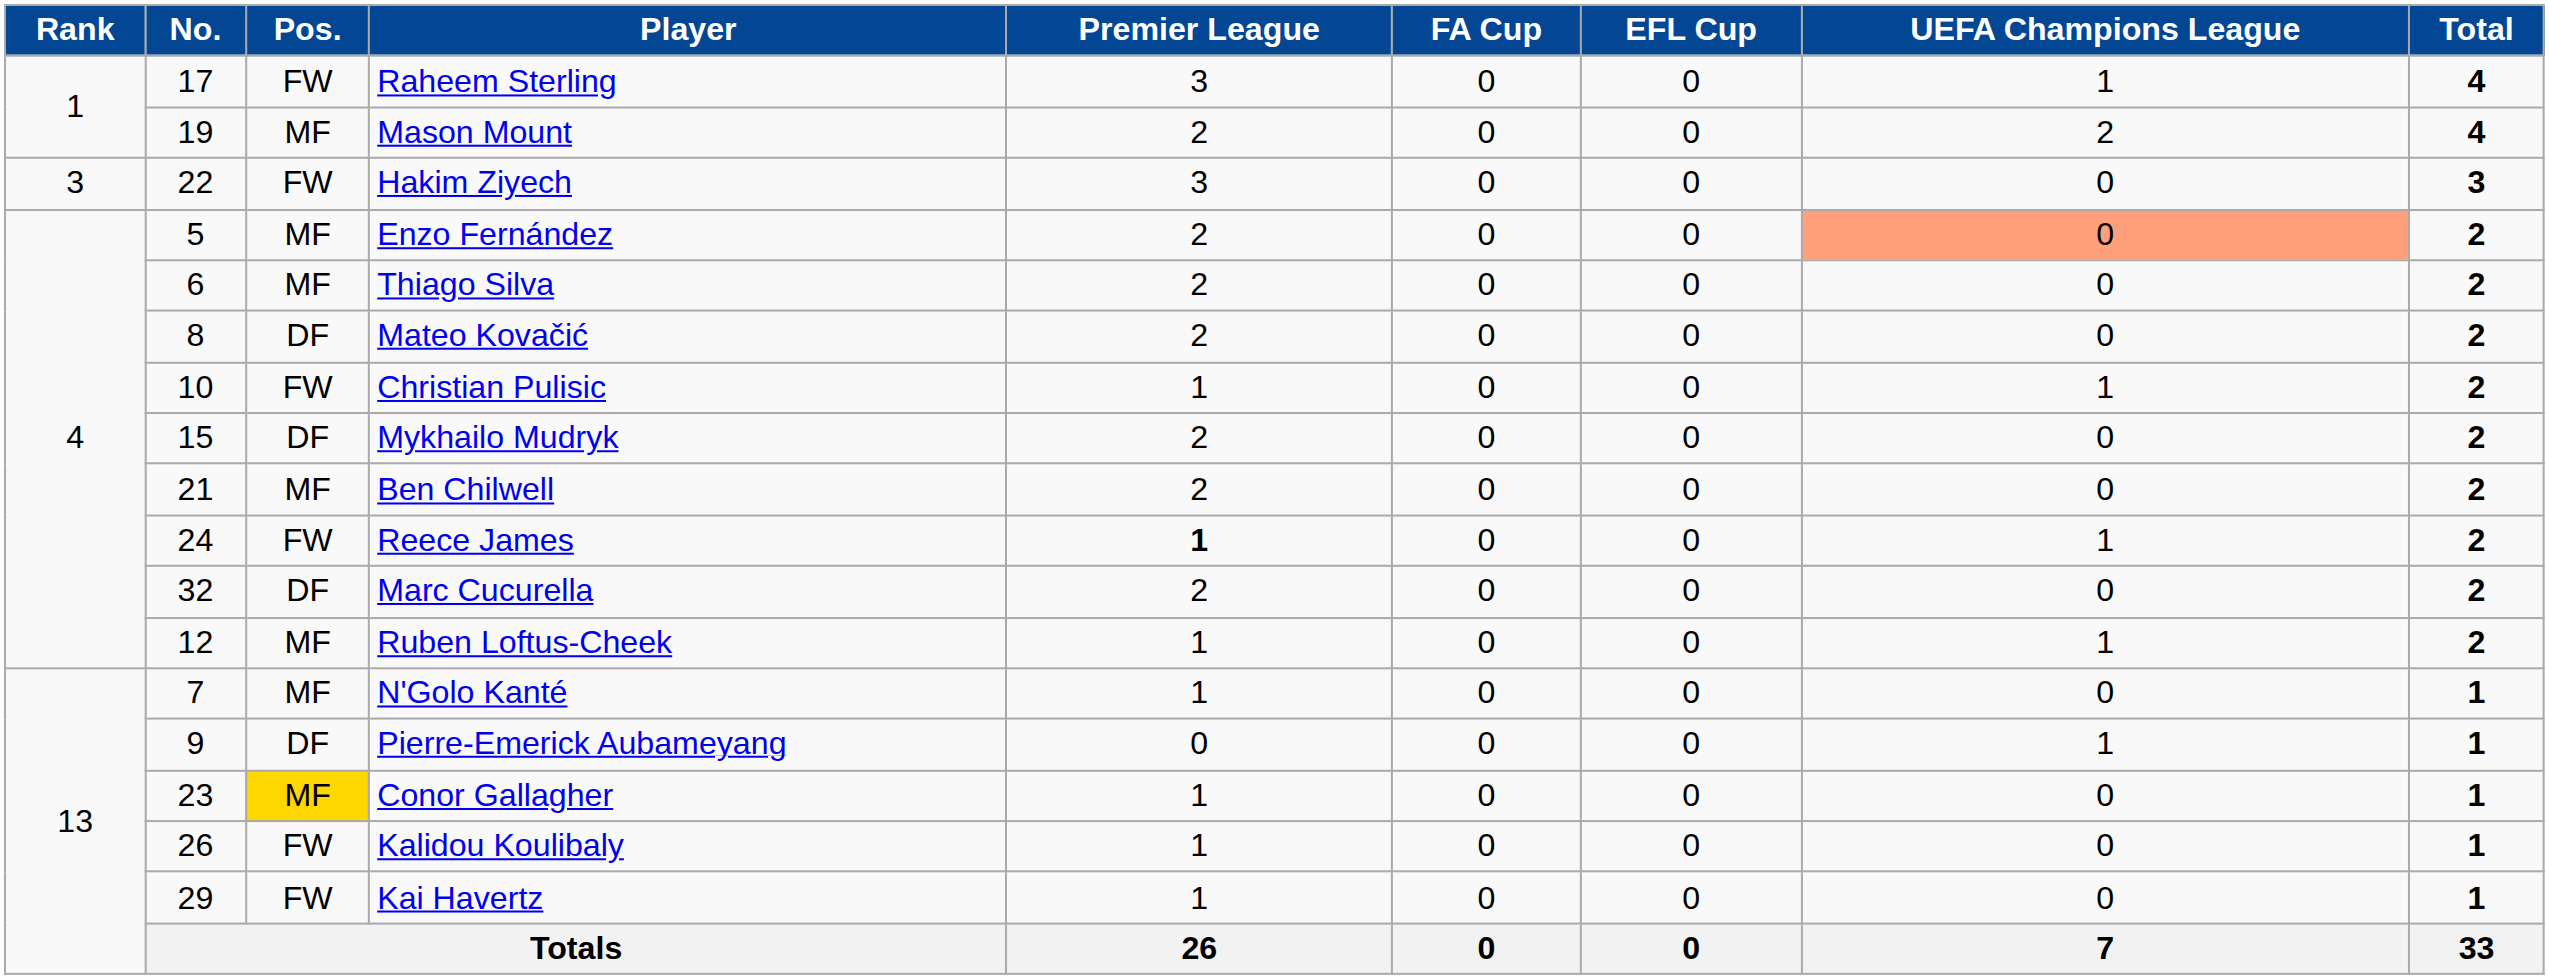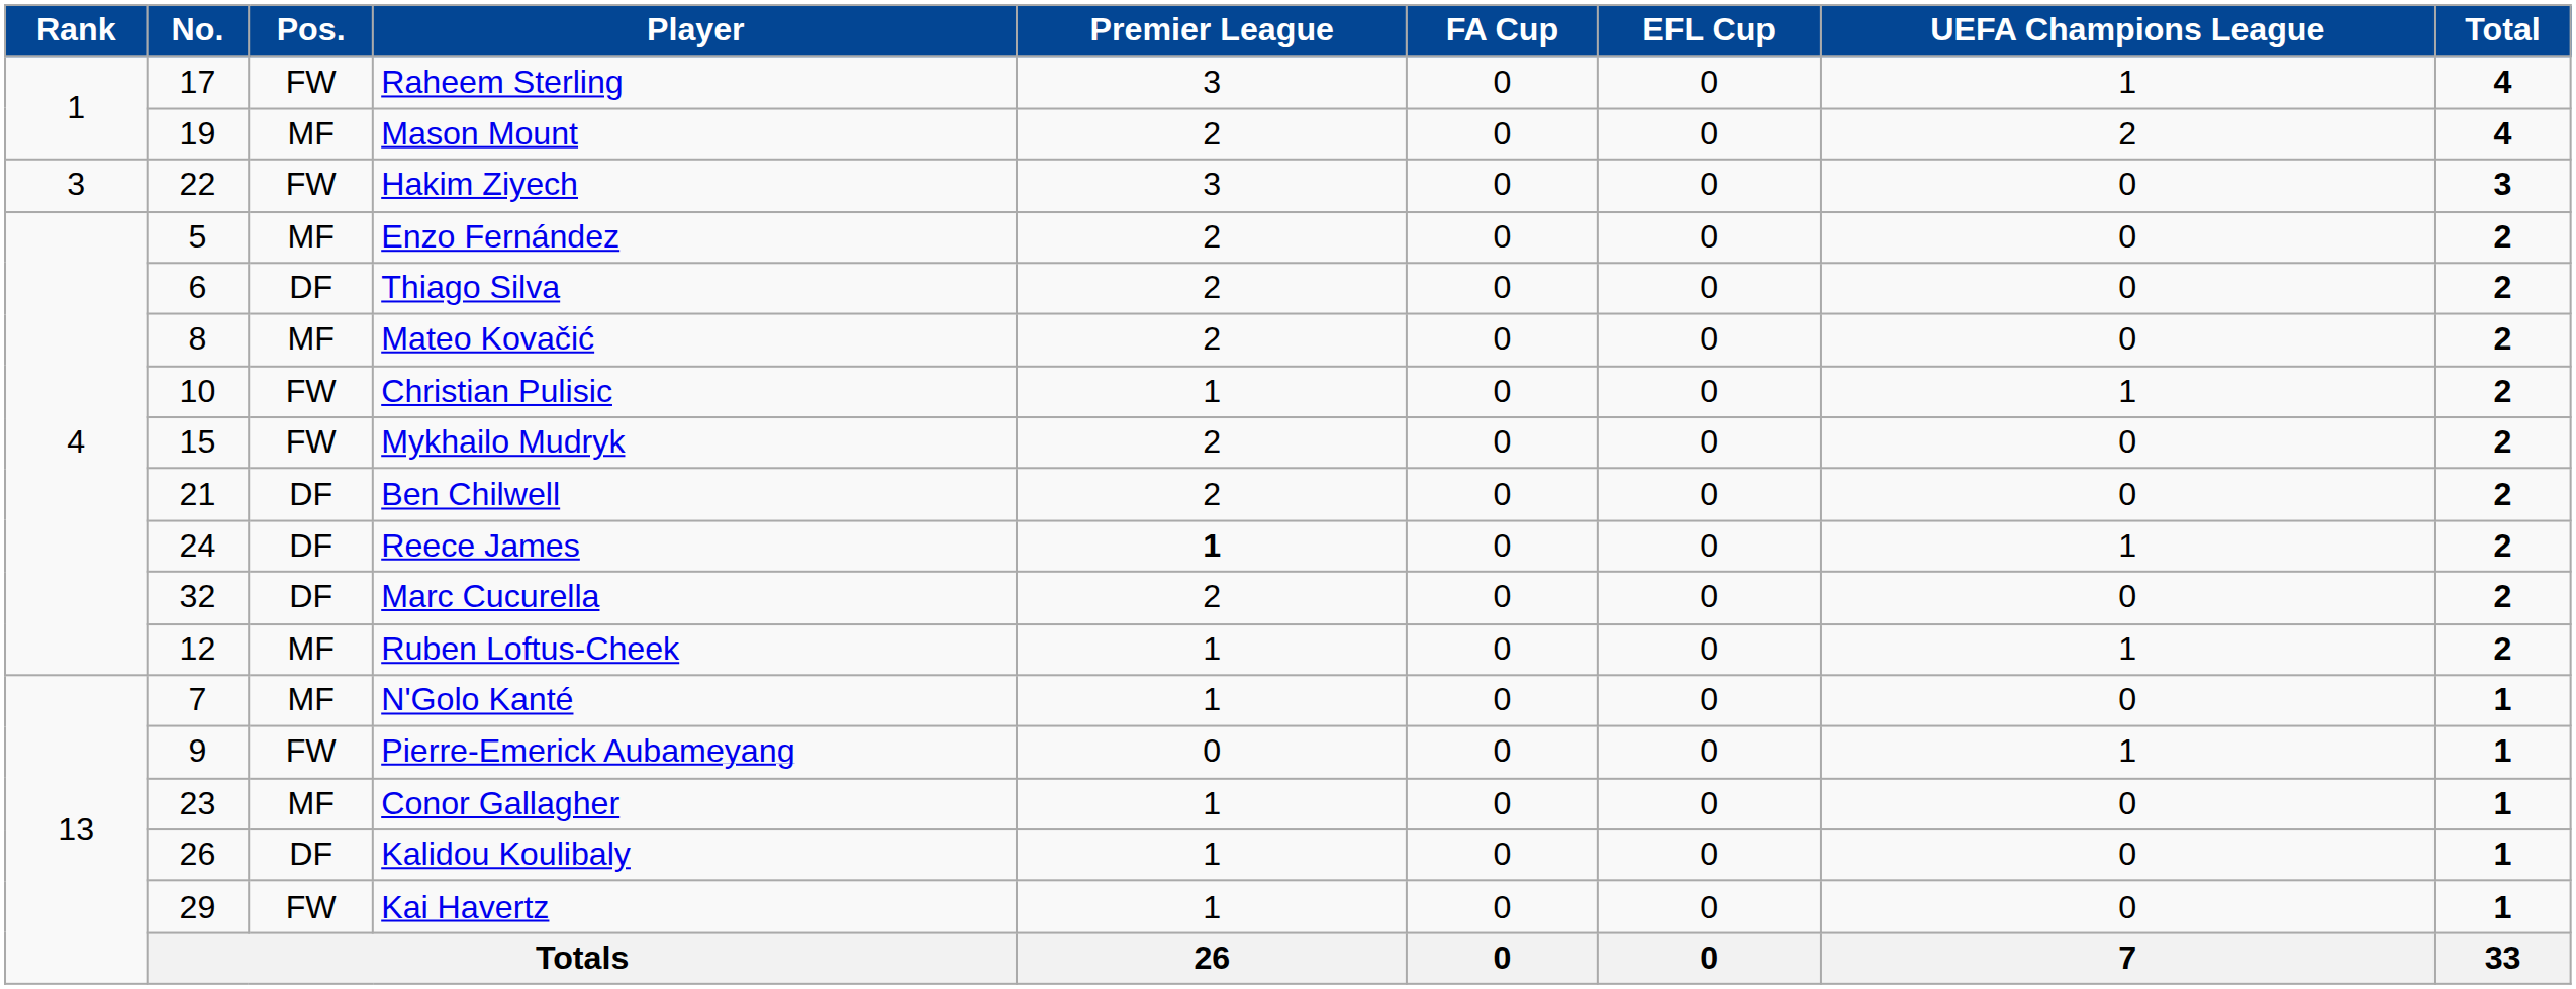 <table class="wikitable sortable" style="text-align:center; width:100%">
 <tr>
 <th style=background-color:#034694;color:#FFFFFF>Rank</th>
 <th style=background-color:#034694;color:#FFFFFF>No.</th>
 <th style=background-color:#034694;color:#FFFFFF>Pos.</th>
 <th style=background-color:#034694;color:#FFFFFF>Player</th>
 <th style=background-color:#034694;color:#FFFFFF>Premier League</th>
 <th style=background-color:#034694;color:#FFFFFF>FA Cup</th>
 <th style=background-color:#034694;color:#FFFFFF>EFL Cup</th>
 <th style=background-color:#034694;color:#FFFFFF>UEFA Champions League</th>
 <th style=background-color:#034694;color:#FFFFFF>Total</th>
 </tr>
 <tr>
 <td rowspan="2">1</td>
 <td>17</td>
 <td>FW</td>
 <td align="left"> <a href='#'>Raheem Sterling</a></td>
 <td>3</td>
 <td>0</td>
 <td>0</td>
 <td>1</td>
 <td><strong>4</strong></td>
 </tr>
 <tr>
 <td>19</td>
 <td>MF</td>
 <td align="left"> <a href='#'>Mason Mount</a></td>
 <td>2</td>
 <td>0</td>
 <td>0</td>
 <td>2</td>
 <td><strong>4</strong></td>
 </tr>
 <tr>
 <td>3</td>
 <td>22</td>
 <td>FW</td>
 <td align=left> <a href='#'>Hakim Ziyech</a></td>
 <td>3</td>
 <td>0</td>
 <td>0</td>
 <td>0</td>
 <td><strong>3</strong></td>
 </tr>
 <tr>
 <td rowspan="9">4</td>
 <td>5</td>
 <td>MF</td>
 <td align=left> <a href='#'>Enzo Fernández</a></td>
 <td>2</td>
 <td>0</td>
 <td>0</td>
-<td style="background: lightsalmon;">0</td>
+<td>0</td>
 <td><strong>2</strong></td>
 </tr>
 <tr>
 <td>6</td>
-<td>MF</td>
+<td>DF</td>
 <td align=left> <a href='#'>Thiago Silva</a></td>
 <td>2</td>
 <td>0</td>
 <td>0</td>
 <td>0</td>
 <td><strong>2</strong></td>
 </tr>
 <tr>
 <td>8</td>
-<td>DF</td>
+<td>MF</td>
 <td align=left> <a href='#'>Mateo Kovačić</a></td>
 <td>2</td>
 <td>0</td>
 <td>0</td>
 <td>0</td>
 <td><strong>2</strong></td>
 </tr>
 <tr>
 <td>10</td>
 <td>FW</td>
 <td align=left> <a href='#'>Christian Pulisic</a></td>
 <td>1</td>
 <td>0</td>
 <td>0</td>
 <td>1</td>
 <td><strong>2</strong></td>
 </tr>
 <tr>
 <td>15</td>
-<td>DF</td>
+<td>FW</td>
 <td align=left> <a href='#'>Mykhailo Mudryk</a></td>
 <td>2</td>
 <td>0</td>
 <td>0</td>
 <td>0</td>
 <td><strong>2</strong></td>
 </tr>
 <tr>
 <td>21</td>
-<td>MF</td>
+<td>DF</td>
 <td align=left> <a href='#'>Ben Chilwell</a></td>
 <td>2</td>
 <td>0</td>
 <td>0</td>
 <td>0</td>
 <td><strong>2</strong></td>
 </tr>
 <tr>
 <td>24</td>
-<td>FW</td>
+<td>DF</td>
 <td align=left> <a href='#'>Reece James</a></td>
 <td><strong>1</strong></td>
 <td>0</td>
 <td>0</td>
 <td>1</td>
 <td><strong>2</strong></td>
 </tr>
 <tr>
 <td>32</td>
 <td>DF</td>
 <td align=left> <a href='#'>Marc Cucurella</a></td>
 <td>2</td>
 <td>0</td>
 <td>0</td>
 <td>0</td>
 <td><strong>2</strong></td>
 </tr>
 <tr>
 <td>12</td>
 <td>MF</td>
 <td align=left> <a href='#'>Ruben Loftus-Cheek</a></td>
 <td>1</td>
 <td>0</td>
 <td>0</td>
 <td>1</td>
 <td><strong>2</strong></td>
 </tr>
 <tr>
 <td rowspan="6">13</td>
 <td>7</td>
 <td>MF</td>
 <td align=left> <a href='#'>N'Golo Kanté</a></td>
 <td>1</td>
 <td>0</td>
 <td>0</td>
 <td>0</td>
 <td><strong>1</strong></td>
 </tr>
 <tr>
 <td>9</td>
-<td>DF</td>
+<td>FW</td>
 <td align=left> <a href='#'>Pierre-Emerick Aubameyang</a></td>
 <td>0</td>
 <td>0</td>
 <td>0</td>
 <td>1</td>
 <td><strong>1</strong></td>
 </tr>
 <tr>
 <td>23</td>
-<td style="background: gold;">MF</td>
+<td>MF</td>
 <td align=left> <a href='#'>Conor Gallagher</a></td>
 <td>1</td>
 <td>0</td>
 <td>0</td>
 <td>0</td>
 <td><strong>1</strong></td>
 </tr>
 <tr>
 <td>26</td>
-<td>FW</td>
+<td>DF</td>
 <td align=left> <a href='#'>Kalidou Koulibaly</a></td>
 <td>1</td>
 <td>0</td>
 <td>0</td>
 <td>0</td>
 <td><strong>1</strong></td>
 </tr>
 <tr>
 <td>29</td>
 <td>FW</td>
 <td align=left> <a href='#'>Kai Havertz</a></td>
 <td>1</td>
 <td>0</td>
 <td>0</td>
 <td>0</td>
 <td><strong>1</strong></td>
 </tr>
 <tr>
 <th colspan="3"><strong>Totals</strong></th>
 <th><strong>26</strong></th>
 <th><strong>0</strong></th>
 <th><strong>0</strong></th>
 <th><strong>7</strong></th>
 <th><strong>33</strong></th>
 </tr>
 </table>
